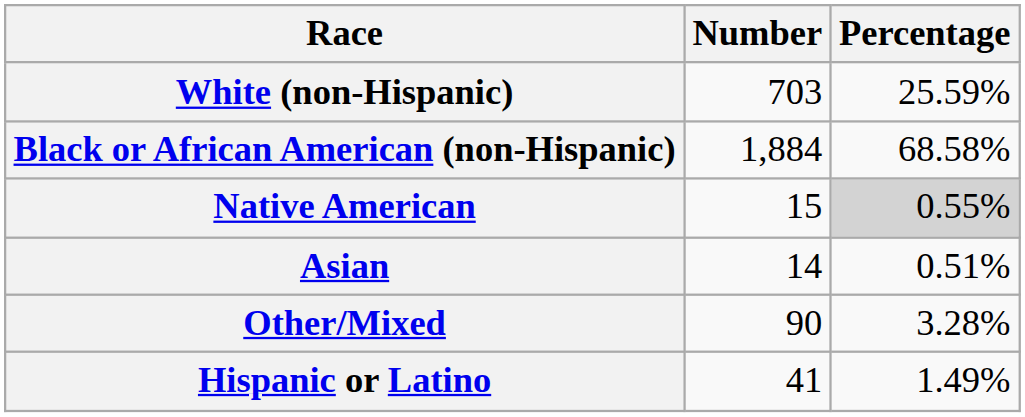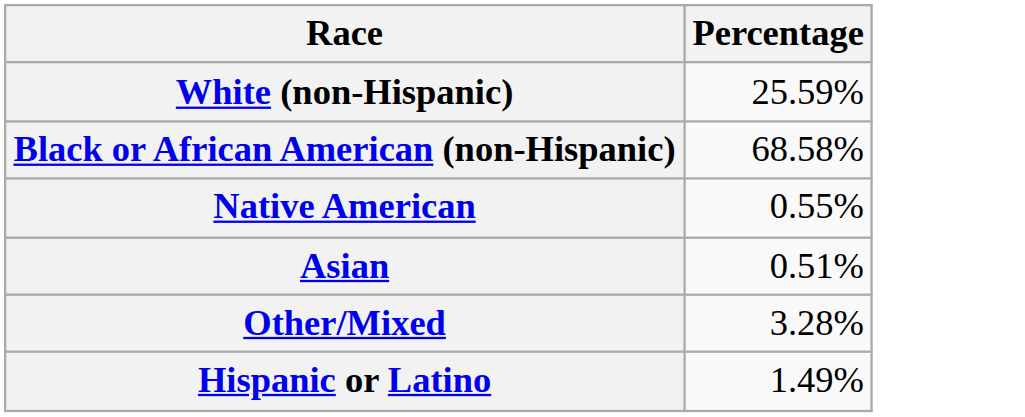 <table class="wikitable" style="text-align:right">
 <tr>
 <th scope="col">Race</th>
-<th scope="col">Number</th>
 <th scope="col">Percentage</th>
 </tr>
 <tr>
 <th scope="row"><a href='#'>White</a> (non-Hispanic)</th>
-<td>703</td>
 <td>25.59%</td>
 </tr>
 <tr>
 <th scope="row"><a href='#'>Black or African American</a> (non-Hispanic)</th>
-<td>1,884</td>
 <td>68.58%</td>
 </tr>
 <tr>
 <th scope="row"><a href='#'>Native American</a></th>
-<td>15</td>
-<td style="background: lightgrey;">0.55%</td>
+<td>0.55%</td>
 </tr>
 <tr>
 <th scope="row"><a href='#'>Asian</a></th>
-<td>14</td>
 <td>0.51%</td>
 </tr>
 <tr>
 <th scope="row"><a href='#'>Other/Mixed</a></th>
-<td>90</td>
 <td>3.28%</td>
 </tr>
 <tr>
 <th scope="row"><a href='#'>Hispanic</a> or <a href='#'>Latino</a></th>
-<td>41</td>
 <td>1.49%</td>
 </tr>
 </table>
